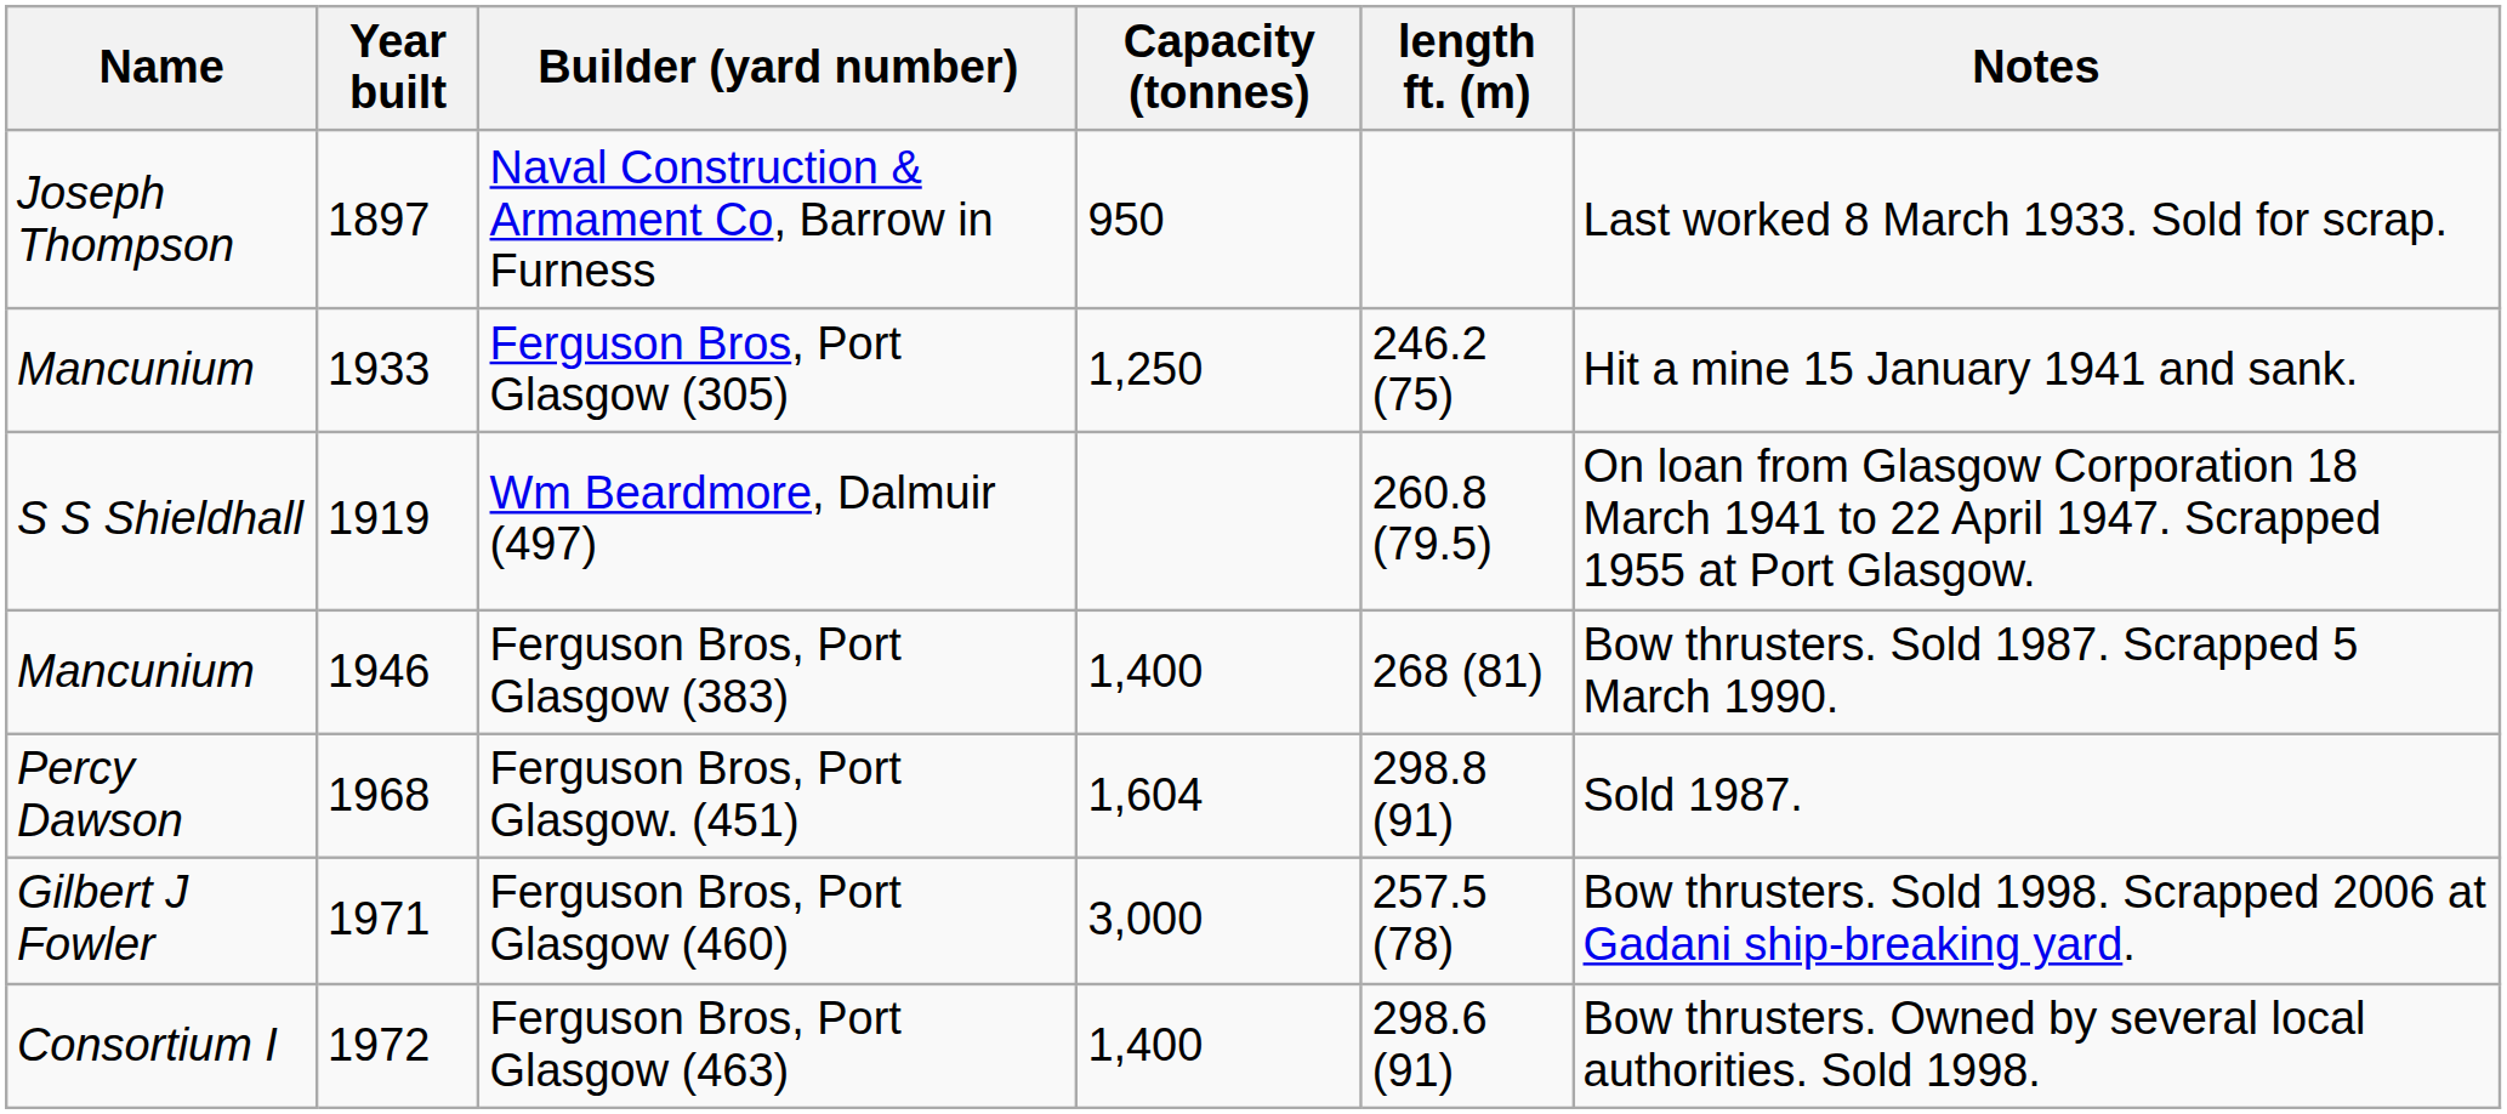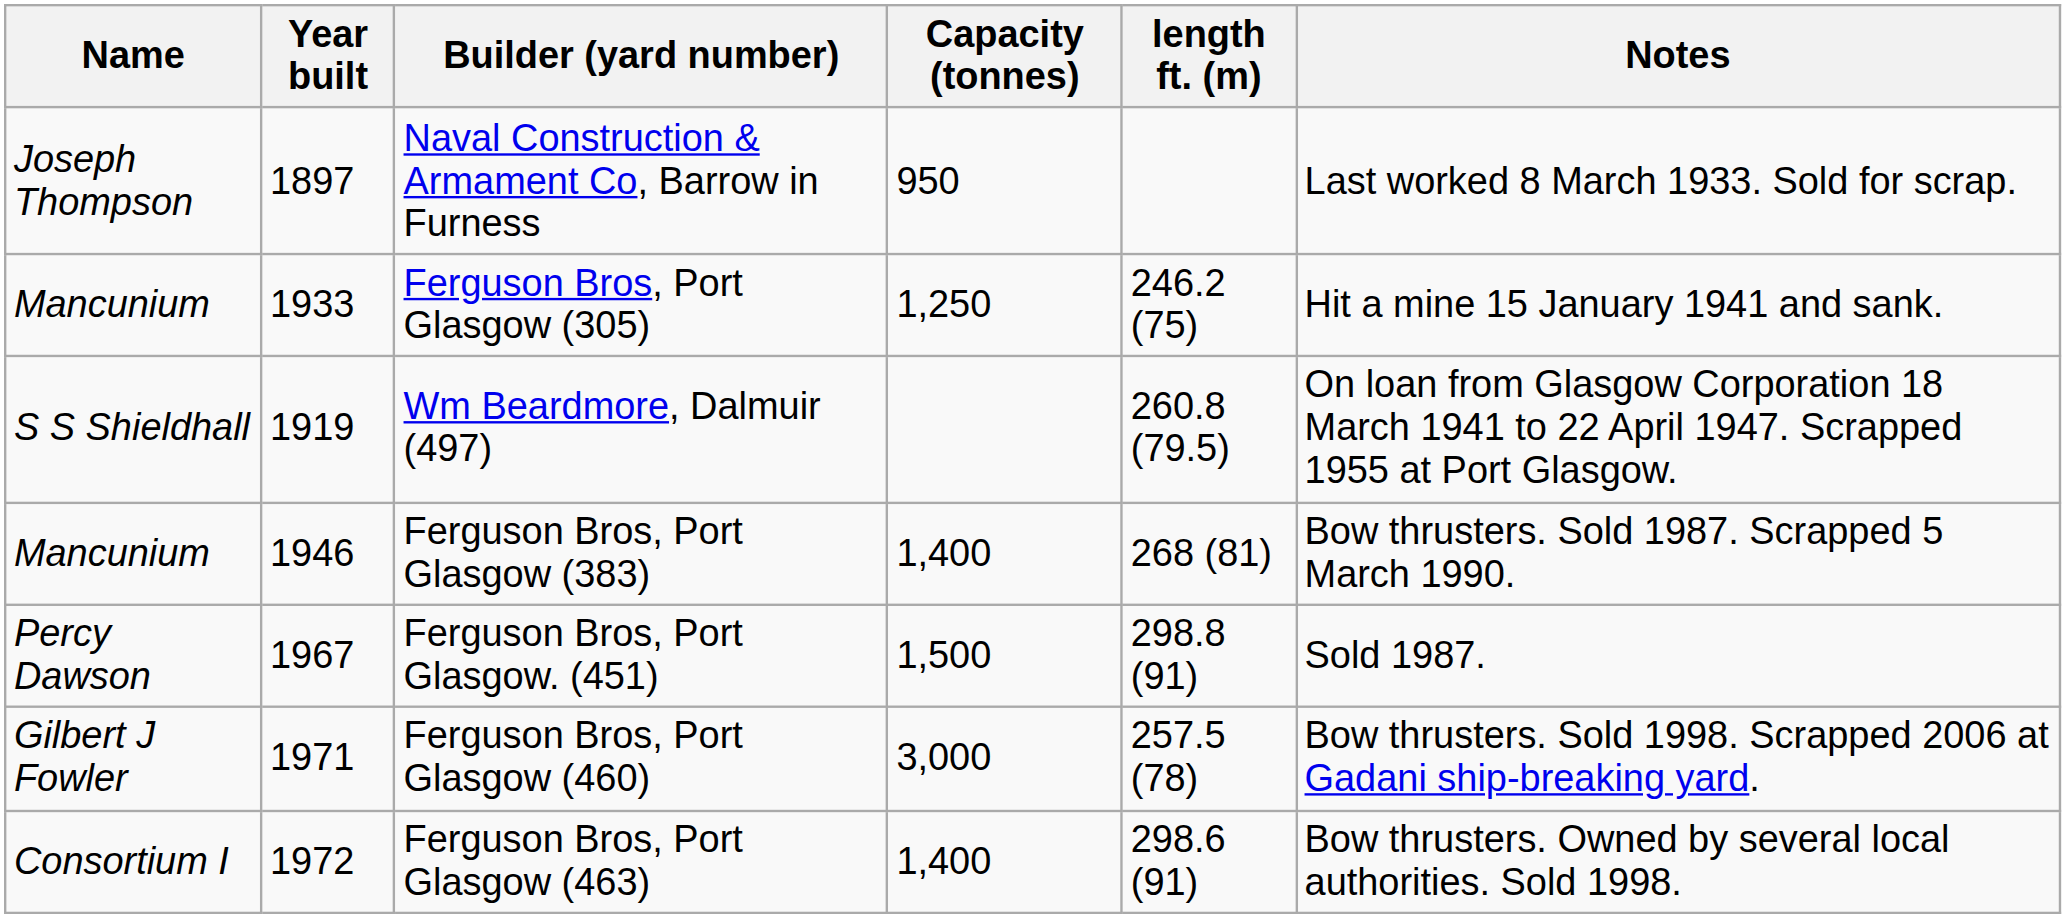 <table class="wikitable">
 <tr>
 <th>Name</th>
 <th>Year built</th>
 <th>Builder (yard number)</th>
 <th>Capacity (tonnes)</th>
 <th>length ft. (m)</th>
 <th class="unsortable">Notes</th>
 </tr>
 <tr>
 <td><em>Joseph Thompson</em></td>
 <td>1897</td>
 <td><a href='#'>Naval Construction & Armament Co</a>, Barrow in Furness</td>
 <td>950</td>
 <td></td>
 <td>Last worked 8 March 1933. Sold for scrap.</td>
 </tr>
 <tr>
 <td><em>Mancunium</em></td>
 <td>1933</td>
 <td><a href='#'>Ferguson Bros</a>, Port Glasgow (305)</td>
 <td>1,250</td>
 <td>246.2 (75)</td>
 <td>Hit a mine 15 January 1941 and sank.</td>
 </tr>
 <tr>
 <td><em>S S Shieldhall</em></td>
 <td>1919</td>
 <td><a href='#'>Wm Beardmore</a>, Dalmuir (497)</td>
 <td></td>
 <td>260.8 (79.5)</td>
 <td>On loan from Glasgow Corporation 18 March 1941 to 22 April 1947. Scrapped 1955 at Port Glasgow.</td>
 </tr>
 <tr>
 <td><em>Mancunium</em></td>
 <td>1946</td>
 <td>Ferguson Bros, Port Glasgow (383)</td>
 <td>1,400</td>
 <td>268 (81)</td>
 <td>Bow thrusters. Sold 1987. Scrapped 5 March 1990.</td>
 </tr>
 <tr>
 <td><em>Percy Dawson</em></td>
-<td>1968</td>
+<td>1967</td>
 <td>Ferguson Bros, Port Glasgow. (451)</td>
-<td>1,604</td>
+<td>1,500</td>
 <td>298.8 (91)</td>
 <td>Sold 1987.</td>
 </tr>
 <tr>
 <td><em>Gilbert J Fowler</em></td>
 <td>1971</td>
 <td>Ferguson Bros, Port Glasgow (460)</td>
 <td>3,000</td>
 <td>257.5 (78)</td>
 <td>Bow thrusters. Sold 1998. Scrapped 2006 at <a href='#'>Gadani ship-breaking yard</a>.</td>
 </tr>
 <tr>
 <td><em>Consortium I</em></td>
 <td>1972</td>
 <td>Ferguson Bros, Port Glasgow (463)</td>
 <td>1,400</td>
 <td>298.6 (91)</td>
 <td>Bow thrusters. Owned by several local authorities. Sold 1998.</td>
 </tr>
 </table>
